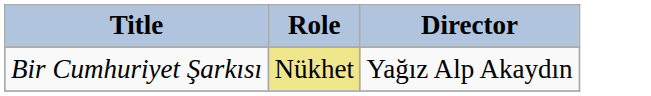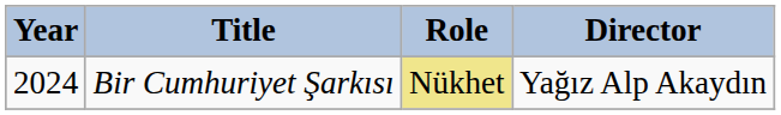 <table class="wikitable">
 <tr>
+<th style="background:#B0C4DE;">Year</th>
 <th style="background:#B0C4DE;">Title</th>
 <th style="background:#B0C4DE;">Role</th>
 <th style="background:#B0C4DE;">Director</th>
 </tr>
 <tr>
+<td>2024</td>
 <td><em>Bir Cumhuriyet Şarkısı</em></td>
 <td style="background: khaki;">Nükhet</td>
 <td>Yağız Alp Akaydın</td>
 </tr>
 </table>
